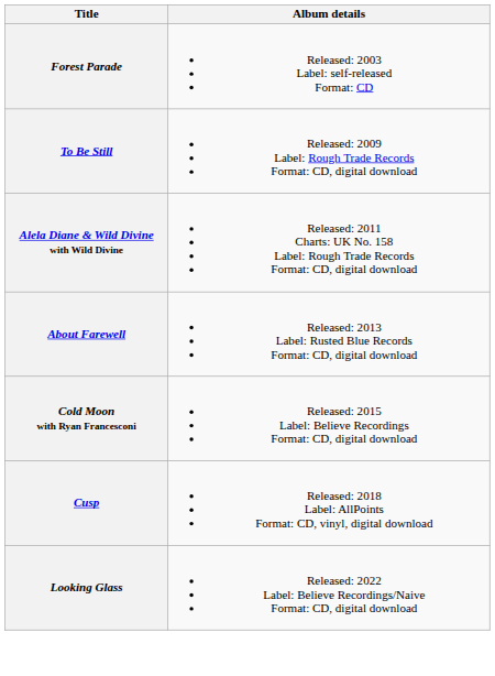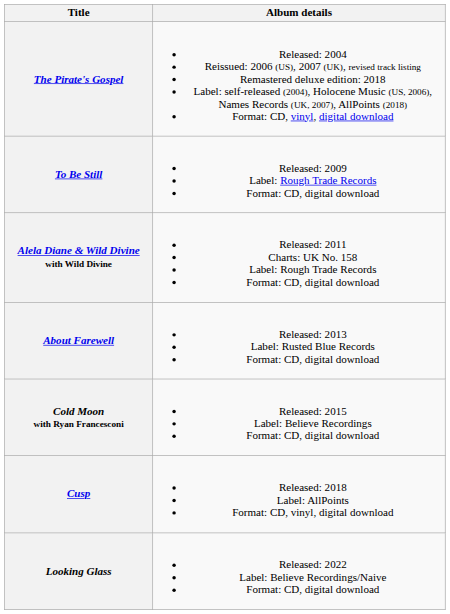 <table class="wikitable plainrowheaders" style="text-align:center;">
 <tr>
 <th scope="col" style="width:13em;">Title</th>
 <th scope="col" style="width:26em;">Album details</th>
 </tr>
 <tr>
-<th scope="row"><em>Forest Parade</em></th>
-<td><br><ul><li>Released: 2003</li><li>Label: self-released</li><li>Format: <a href='#'>CD</a></li></ul></td>
+<th scope="row"><em><a href='#'>The Pirate's Gospel</a></em></th>
+<td><br><ul><li>Released: 2004</li><li>Reissued: 2006 <small>(US)</small>, 2007 <small>(UK)</small>, <small> revised track listing</small></li><li>Remastered deluxe edition: 2018</li><li>Label: self-released <small>(2004)</small>, Holocene Music <small>(US, 2006)</small>, Names Records <small>(UK, 2007)</small>, AllPoints <small>(2018)</small></li><li>Format: CD, <a href='#'>vinyl</a>, <a href='#'>digital download</a></li></ul></td>
 </tr>
 <tr>
 <th scope="row"><em><a href='#'>To Be Still</a></em></th>
 <td><br><ul><li>Released: 2009</li><li>Label: <a href='#'>Rough Trade Records</a></li><li>Format: CD, digital download</li></ul></td>
 </tr>
 <tr>
 <th scope="row"><em><a href='#'>Alela Diane & Wild Divine</a></em><br><small>with Wild Divine</small></th>
 <td><br><ul><li>Released: 2011</li><li>Charts: UK No. 158</li><li>Label: Rough Trade Records</li><li>Format: CD, digital download</li></ul></td>
 </tr>
 <tr>
 <th scope="row"><em><a href='#'>About Farewell</a></em></th>
 <td><br><ul><li>Released: 2013</li><li>Label: Rusted Blue Records</li><li>Format: CD, digital download</li></ul></td>
 </tr>
 <tr>
 <th scope="row"><em>Cold Moon</em><br><small>with Ryan Francesconi</small></th>
 <td><br><ul><li>Released: 2015</li><li>Label: Believe Recordings</li><li>Format: CD, digital download</li></ul></td>
 </tr>
 <tr>
 <th scope="row"><em><a href='#'>Cusp</a></em></th>
 <td><br><ul><li>Released: 2018</li><li>Label: AllPoints</li><li>Format: CD, vinyl, digital download</li></ul></td>
 </tr>
 <tr>
 <th scope="row"><em>Looking Glass</em></th>
 <td><br><ul><li>Released: 2022</li><li>Label: Believe Recordings/Naive</li><li>Format: CD, digital download</li></ul></td>
 </tr>
 </table>
